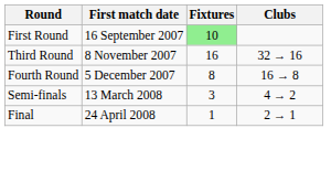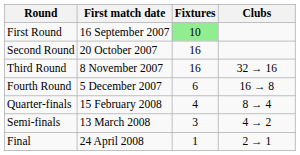 <table class="wikitable">
 <tr>
 <th>Round</th>
 <th>First match date</th>
 <th>Fixtures</th>
 <th width=100>Clubs</th>
 </tr>
 <tr align=center>
 <td align=left>First Round</td>
 <td align=left>16 September 2007</td>
 <td style="background: lightgreen;">10</td>
 <td></td>
 </tr>
 <tr align=center>
+<td align=left>Second Round</td>
+<td align=left>20 October 2007</td>
+<td>16</td>
+<td></td>
+</tr>
+<tr align=center>
 <td align=left>Third Round</td>
 <td align=left>8 November 2007</td>
 <td>16</td>
 <td>32 → 16</td>
 </tr>
 <tr align=center>
 <td align=left>Fourth Round</td>
 <td align=left>5 December 2007</td>
-<td>8</td>
+<td>6</td>
 <td>16 → 8</td>
+</tr>
+<tr align=center>
+<td align=left>Quarter-finals</td>
+<td align=left>15 February 2008</td>
+<td>4</td>
+<td>8 → 4</td>
 </tr>
 <tr align=center>
 <td align=left>Semi-finals</td>
 <td align=left>13 March 2008</td>
 <td>3</td>
 <td>4 → 2</td>
 </tr>
 <tr align=center>
 <td align=left>Final</td>
 <td align=left>24 April 2008</td>
 <td>1</td>
 <td>2 → 1</td>
 </tr>
 </table>
